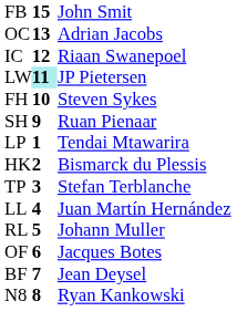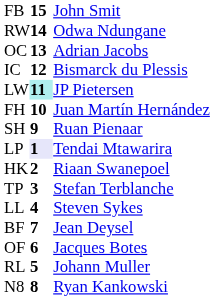 <table style="font-size: 90%" cellspacing="0" cellpadding="0">
 <tr>
 <th width="20"></th>
 <th width="20"></th>
 </tr>
 <tr>
 <td>FB</td>
 <td><strong>15</strong></td>
 <td><a href='#'>John Smit</a></td>
 </tr>
 <tr>
+<td>RW</td>
+<td><strong>14</strong></td>
+<td><a href='#'>Odwa Ndungane</a></td>
+<td></td>
+<td></td>
+</tr>
+<tr>
 <td>OC</td>
 <td><strong>13</strong></td>
 <td><a href='#'>Adrian Jacobs</a></td>
 </tr>
 <tr>
 <td>IC</td>
 <td><strong>12</strong></td>
-<td><a href='#'>Riaan Swanepoel</a></td>
+<td><a href='#'>Bismarck du Plessis</a></td>
 </tr>
 <tr>
 <td>LW</td>
 <td style="background: paleturquoise;"><strong>11</strong></td>
 <td><a href='#'>JP Pietersen</a></td>
 </tr>
 <tr>
 <td>FH</td>
 <td><strong>10</strong></td>
-<td><a href='#'>Steven Sykes</a></td>
+<td><a href='#'>Juan Martín Hernández</a></td>
 </tr>
 <tr>
 <td>SH</td>
 <td><strong>9</strong></td>
 <td><a href='#'>Ruan Pienaar</a></td>
 </tr>
 <tr>
 <td>LP</td>
-<td><strong>1</strong></td>
+<td style="background: lavender;"><strong>1</strong></td>
 <td><a href='#'>Tendai Mtawarira</a></td>
 </tr>
 <tr>
 <td>HK</td>
 <td><strong>2</strong></td>
-<td><a href='#'>Bismarck du Plessis</a></td>
+<td><a href='#'>Riaan Swanepoel</a></td>
 </tr>
 <tr>
 <td>TP</td>
 <td><strong>3</strong></td>
 <td><a href='#'>Stefan Terblanche</a></td>
 </tr>
 <tr>
 <td>LL</td>
 <td><strong>4</strong></td>
-<td><a href='#'>Juan Martín Hernández</a></td>
+<td><a href='#'>Steven Sykes</a></td>
+</tr>
+<tr>
+<td>BF</td>
+<td><strong>7</strong></td>
+<td><a href='#'>Jean Deysel</a></td>
+<td></td>
+<td></td>
+</tr>
+<tr>
+<td>OF</td>
+<td><strong>6</strong></td>
+<td><a href='#'>Jacques Botes</a></td>
 </tr>
 <tr>
 <td>RL</td>
 <td><strong>5</strong></td>
 <td><a href='#'>Johann Muller</a></td>
 <td></td>
 <td></td>
 </tr>
 <tr>
-<td>OF</td>
-<td><strong>6</strong></td>
-<td><a href='#'>Jacques Botes</a></td>
-</tr>
-<tr>
-<td>BF</td>
-<td><strong>7</strong></td>
-<td><a href='#'>Jean Deysel</a></td>
-<td></td>
-<td></td>
-</tr>
-<tr>
 <td>N8</td>
 <td><strong>8</strong></td>
 <td><a href='#'>Ryan Kankowski</a></td>
 </tr>
 </table>
